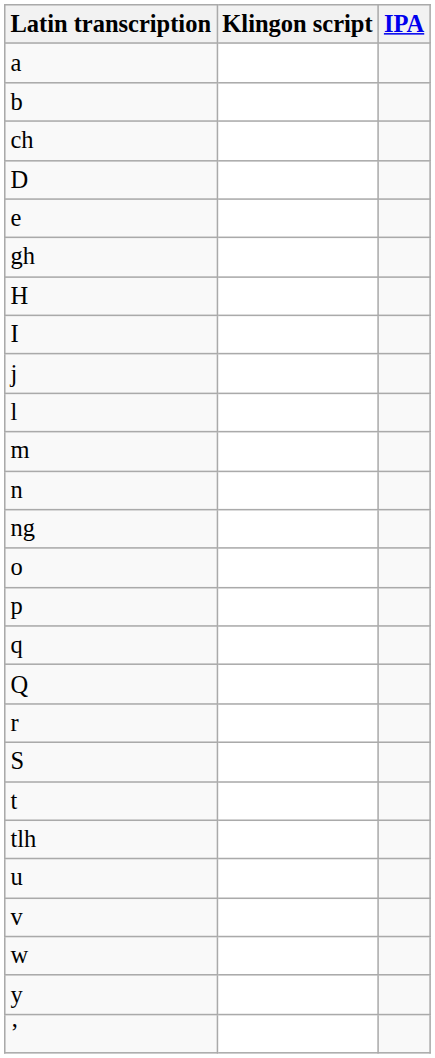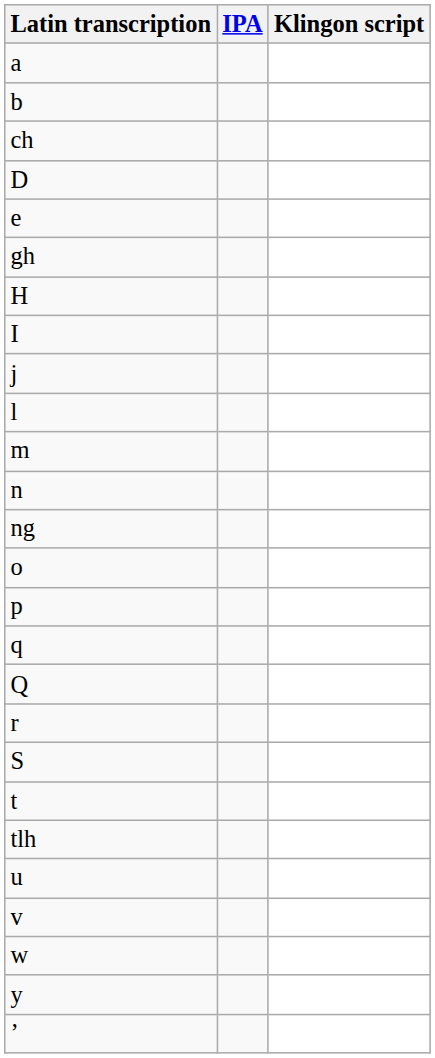 <table class="wikitable floatright">
 <tr>
 <th>Latin transcription</th>
+<th><a href='#'>IPA</a></th>
 <th>Klingon script</th>
-<th><a href='#'>IPA</a></th>
 </tr>
 <tr>
 <td>a</td>
+<td></td>
 <td style="background-color: white !important;"></td>
-<td></td>
 </tr>
 <tr>
 <td>b</td>
+<td></td>
 <td style="background-color: white !important;"></td>
-<td></td>
 </tr>
 <tr>
 <td>ch</td>
+<td></td>
 <td style="background-color: white !important;"></td>
-<td></td>
 </tr>
 <tr>
 <td>D</td>
+<td></td>
 <td style="background-color: white !important;"></td>
-<td></td>
 </tr>
 <tr>
 <td>e</td>
+<td></td>
 <td style="background-color: white !important;"></td>
-<td></td>
 </tr>
 <tr>
 <td>gh</td>
+<td></td>
 <td style="background-color: white !important;"></td>
-<td></td>
 </tr>
 <tr>
 <td>H</td>
+<td></td>
 <td style="background-color: white !important;"></td>
-<td></td>
 </tr>
 <tr>
 <td>I</td>
+<td></td>
 <td style="background-color: white !important;"></td>
-<td></td>
 </tr>
 <tr>
 <td>j</td>
+<td></td>
 <td style="background-color: white !important;"></td>
-<td></td>
 </tr>
 <tr>
 <td>l</td>
+<td></td>
 <td style="background-color: white !important;"></td>
-<td></td>
 </tr>
 <tr>
 <td>m</td>
+<td></td>
 <td style="background-color: white !important;"></td>
-<td></td>
 </tr>
 <tr>
 <td>n</td>
+<td></td>
 <td style="background-color: white !important;"></td>
-<td></td>
 </tr>
 <tr>
 <td>ng</td>
+<td></td>
 <td style="background-color: white !important;"></td>
-<td></td>
 </tr>
 <tr>
 <td>o</td>
+<td></td>
 <td style="background-color: white !important;"></td>
-<td></td>
 </tr>
 <tr>
 <td>p</td>
+<td></td>
 <td style="background-color: white !important;"></td>
-<td></td>
 </tr>
 <tr>
 <td>q</td>
+<td></td>
 <td style="background-color: white !important;"></td>
-<td></td>
 </tr>
 <tr>
 <td>Q</td>
+<td></td>
 <td style="background-color: white !important;"></td>
-<td></td>
 </tr>
 <tr>
 <td>r</td>
+<td></td>
 <td style="background-color: white !important;"></td>
-<td></td>
 </tr>
 <tr>
 <td>S</td>
+<td></td>
 <td style="background-color: white !important;"></td>
-<td></td>
 </tr>
 <tr>
 <td>t</td>
+<td></td>
 <td style="background-color: white !important;"></td>
-<td></td>
 </tr>
 <tr>
 <td>tlh</td>
+<td></td>
 <td style="background-color: white !important;"></td>
-<td></td>
 </tr>
 <tr>
 <td>u</td>
+<td></td>
 <td style="background-color: white !important;"></td>
-<td></td>
 </tr>
 <tr>
 <td>v</td>
+<td></td>
 <td style="background-color: white !important;"></td>
-<td></td>
 </tr>
 <tr>
 <td>w</td>
+<td></td>
 <td style="background-color: white !important;"></td>
-<td></td>
 </tr>
 <tr>
 <td>y</td>
+<td></td>
 <td style="background-color: white !important;"></td>
-<td></td>
 </tr>
 <tr>
 <td>ʼ</td>
+<td></td>
 <td style="background-color: white !important;"></td>
-<td></td>
 </tr>
 </table>
